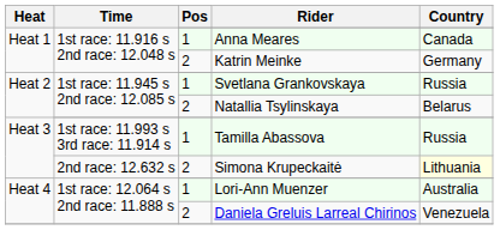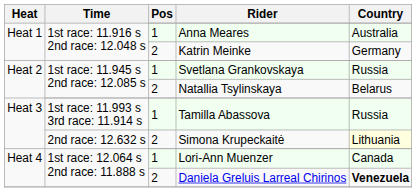 <table class="wikitable" style="font-size:95%;">
 <tr>
 <th>Heat</th>
 <th>Time</th>
 <th>Pos</th>
 <th>Rider</th>
 <th>Country</th>
 </tr>
 <tr>
 <td rowspan=3 valign="top">Heat 1</td>
 <td rowspan=3 valign="top">1st race: 11.916 s<br>2nd race: 12.048 s</td>
 </tr>
 <tr bgcolor="honeydew">
 <td>1</td>
 <td>Anna Meares</td>
-<td>Canada</td>
+<td>Australia</td>
 </tr>
 <tr>
 <td>2</td>
 <td>Katrin Meinke</td>
 <td>Germany</td>
 </tr>
 <tr>
 <td rowspan=3 valign="top">Heat 2</td>
 <td rowspan=3 valign="top">1st race: 11.945 s<br>2nd race: 12.085 s</td>
 </tr>
 <tr bgcolor="honeydew">
 <td>1</td>
 <td>Svetlana Grankovskaya</td>
 <td>Russia</td>
 </tr>
 <tr>
 <td>2</td>
 <td>Natallia Tsylinskaya</td>
 <td>Belarus</td>
 </tr>
 <tr>
 <td rowspan=3 valign="top">Heat 3</td>
 </tr>
 <tr>
 <td>1st race: 11.993 s<br>3rd race: 11.914 s</td>
 <td bgcolor="honeydew">1</td>
 <td bgcolor="honeydew">Tamilla Abassova</td>
 <td bgcolor="honeydew">Russia</td>
 </tr>
 <tr>
 <td>2nd race: 12.632 s</td>
 <td>2</td>
 <td>Simona Krupeckaitė</td>
 <td style="background: lightyellow;">Lithuania</td>
 </tr>
 <tr>
 <td rowspan=3 valign="top">Heat 4</td>
 <td rowspan=3 valign="top">1st race: 12.064 s<br>2nd race: 11.888 s</td>
 </tr>
 <tr bgcolor="honeydew">
 <td>1</td>
 <td>Lori-Ann Muenzer</td>
-<td>Australia</td>
+<td>Canada</td>
 </tr>
 <tr>
 <td>2</td>
 <td><a href='#'>Daniela Greluis Larreal Chirinos</a></td>
-<td>Venezuela</td>
+<td><strong>Venezuela</strong></td>
 </tr>
 <tr>
 </tr>
 </table>
